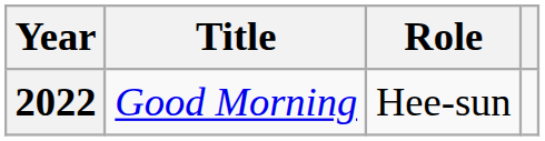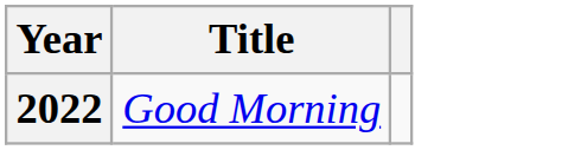 <table class="wikitable plainrowheaders">
 <tr>
 <th scope="col">Year</th>
 <th scope="col">Title</th>
-<th scope="col">Role</th>
 <th scope="col" class="unsortable"></th>
 </tr>
 <tr>
 <th scope="row">2022</th>
 <td><em><a href='#'>Good Morning</a></em></td>
-<td>Hee-sun</td>
 <td style="text-align:center"></td>
 </tr>
 </table>
